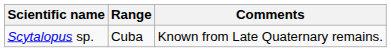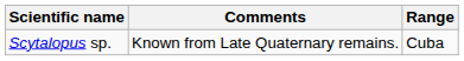 <table class="wikitable sortable">
 <tr>
 <th>Scientific name</th>
+<th class="unsortable">Comments</th>
 <th>Range</th>
-<th class="unsortable">Comments</th>
 </tr>
 <tr>
 <td><em><a href='#'>Scytalopus</a></em> sp.</td>
+<td>Known from Late Quaternary remains.</td>
 <td>Cuba</td>
-<td>Known from Late Quaternary remains.</td>
 </tr>
 </table>
